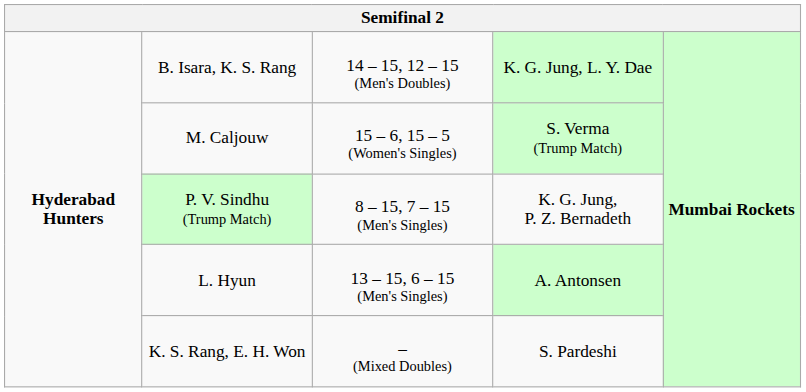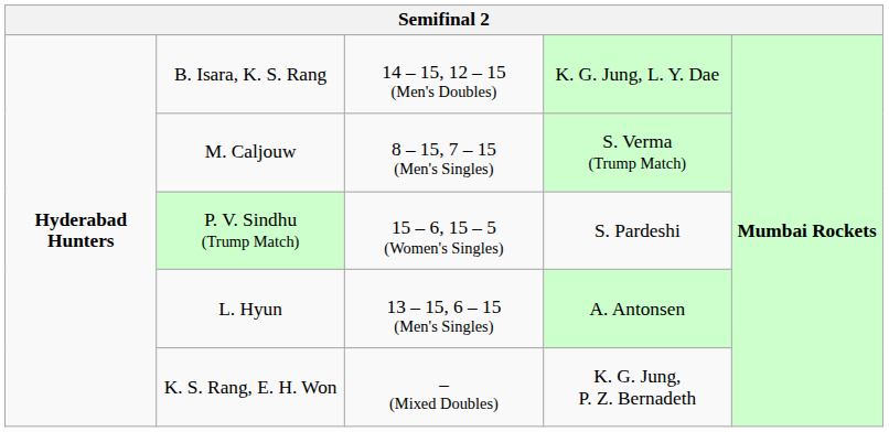 <table class="wikitable" style="text-align: center;">
 <tr>
 <th colspan="5">Semifinal 2</th>
 </tr>
 <tr>
 <td rowspan="5"  style="width: 120px"><strong>Hyderabad Hunters</strong><br></td>
 <td style="width: 150px">B. Isara, K. S. Rang</td>
 <td style="width: 160px"><br>14 – 15, 12 – 15<br><sup>(Men's Doubles)</sup></td>
 <td style="width: 150px;background:#cfc;">K. G. Jung, L. Y. Dae</td>
 <td rowspan="5" style="background:#cfc;width: 120px"><strong>Mumbai Rockets</strong></td>
 </tr>
 <tr>
 <td>M. Caljouw</td>
-<td><br>15 – 6, 15 – 5<br><sup>(Women's Singles)</sup></td>
+<td><br>8 – 15, 7 – 15<br><sup>(Men's Singles)</sup></td>
 <td style="background:#cfc;">S. Verma<br><small>(Trump Match)</small></td>
 </tr>
 <tr>
 <td style="background:#cfc;">P. V. Sindhu<br><small>(Trump Match)</small></td>
-<td><br>8 – 15, 7 – 15<br><sup>(Men's Singles)</sup></td>
-<td>K. G. Jung,<br>P. Z. Bernadeth</td>
+<td><br>15 – 6, 15 – 5<br><sup>(Women's Singles)</sup></td>
+<td>S. Pardeshi</td>
 </tr>
 <tr>
 <td>L. Hyun</td>
 <td><br>13 – 15, 6 – 15<br><sup>(Men's Singles)</sup></td>
 <td style="background:#cfc;">A. Antonsen</td>
 </tr>
 <tr>
 <td>K. S. Rang, E. H. Won</td>
 <td><br> – <br><sup>(Mixed Doubles)</sup></td>
-<td>S. Pardeshi</td>
+<td>K. G. Jung,<br>P. Z. Bernadeth</td>
 </tr>
 </table>
